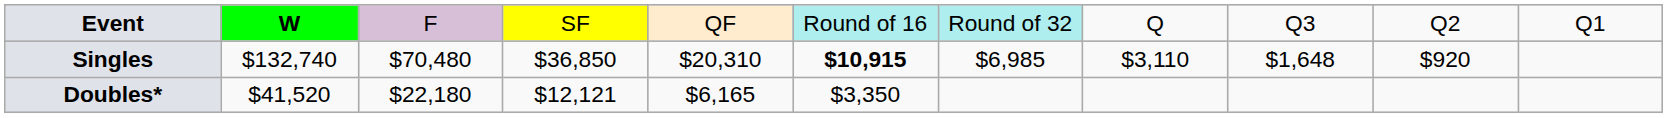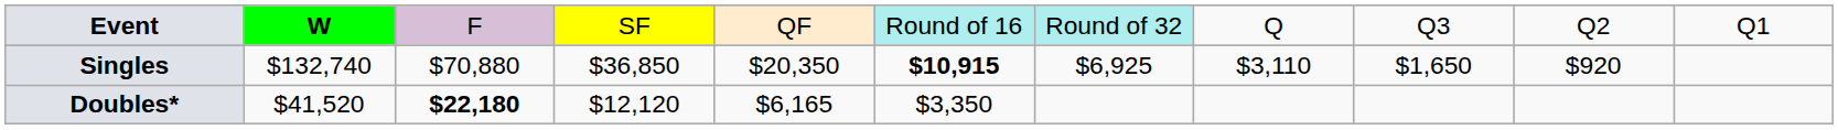 <table class=wikitable style=font-size:90%;text-align:center>
 <tr>
 <td style="width:130px; background:#dfe2e9;"><strong>Event</strong></td>
 <td style="width:80px; background:lime;"><strong>W</strong></td>
 <td style="width:85px; background:thistle;">F</td>
 <td style="width:85px; background:#ff0;">SF</td>
 <td style="width:85px; background:#ffebcd;">QF</td>
 <td style="width:85px; background:#afeeee;">Round of 16</td>
 <td style="width:85px; background:#afeeee;">Round of 32</td>
 <td width=85>Q</td>
 <td width=85>Q3</td>
 <td width=85>Q2</td>
 <td width=85>Q1</td>
 </tr>
 <tr>
 <td style="background:#dfe2e9;"><strong>Singles</strong></td>
 <td>$132,740</td>
-<td>$70,480</td>
+<td>$70,880</td>
 <td>$36,850</td>
-<td>$20,310</td>
+<td>$20,350</td>
 <td><strong>$10,915</strong></td>
-<td>$6,985</td>
+<td>$6,925</td>
 <td>$3,110</td>
-<td>$1,648</td>
+<td>$1,650</td>
 <td>$920</td>
 </tr>
 <tr>
 <td style="background:#dfe2e9;"><strong>Doubles*</strong></td>
 <td>$41,520</td>
-<td>$22,180</td>
-<td>$12,121</td>
+<td><strong>$22,180</strong></td>
+<td>$12,120</td>
 <td>$6,165</td>
 <td>$3,350</td>
 <td></td>
 <td></td>
 <td></td>
 <td></td>
 <td></td>
 </tr>
 </table>
